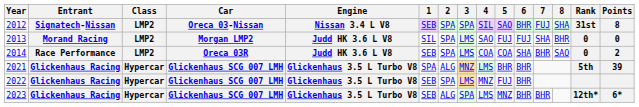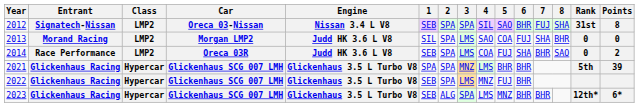 <table class="wikitable" style="text-align:center; font-size:90%">
 <tr>
 <th>Year</th>
 <th>Entrant</th>
 <th>Class</th>
 <th>Car</th>
 <th>Engine</th>
 <th>1</th>
 <th>2</th>
 <th>3</th>
 <th>4</th>
 <th>5</th>
 <th>6</th>
 <th>7</th>
 <th>8</th>
 <th>Rank</th>
 <th>Points</th>
 </tr>
 <tr>
 <td><a href='#'>2012</a></td>
 <th><a href='#'>Signatech</a>-<a href='#'>Nissan</a></th>
 <th>LMP2</th>
 <th><a href='#'>Oreca 03</a>-<a href='#'>Nissan</a></th>
 <th><a href='#'>Nissan</a> 3.4 L V8</th>
 <td style="background:#EFCFFF;"><a href='#'>SEB</a><br></td>
 <td style="background:#DFFFDF;"><a href='#'>SPA</a><br></td>
 <td style="background:#DFFFDF;"><a href='#'>SPA</a><br></td>
 <td style="background:#EFCFFF;"><a href='#'>SIL</a><br></td>
 <td style="background:#EFCFFF;"><a href='#'>SAO</a><br></td>
 <td style="background:#DFFFDF;"><a href='#'>BHR</a><br></td>
 <td style="background:#DFFFDF;"><a href='#'>FUJ</a><br></td>
 <td style="background:#DFFFDF;"><a href='#'>SHA</a><br></td>
 <th>31st</th>
 <th>8</th>
 </tr>
 <tr>
 <td><a href='#'>2013</a></td>
 <th><a href='#'>Morand Racing</a></th>
 <th>LMP2</th>
 <th><a href='#'>Morgan LMP2</a></th>
 <th><a href='#'>Judd</a> HK 3.6 L V8</th>
 <td><a href='#'>SIL</a></td>
 <td><a href='#'>SPA</a></td>
 <td style="background:#DFFFDF;"><a href='#'>LMS</a><br></td>
 <td><a href='#'>SAO</a></td>
-<td><a href='#'>FUJ</a></td>
+<td><a href='#'>COA</a></td>
 <td><a href='#'>FUJ</a></td>
 <td><a href='#'>SHA</a></td>
 <td><a href='#'>BHR</a></td>
 <th>0</th>
 <th>0</th>
 </tr>
 <tr>
 <td><a href='#'>2014</a></td>
 <th>Race Performance</th>
 <th>LMP2</th>
 <th><a href='#'>Oreca 03R</a></th>
 <th><a href='#'>Judd</a> HK 3.6 L V8</th>
 <td><a href='#'>SEB</a></td>
 <td><a href='#'>SPA</a></td>
 <td style="background:#DFFFDF;"><a href='#'>LMS</a><br></td>
 <td><a href='#'>COA</a></td>
-<td><a href='#'>COA</a></td>
+<td><a href='#'>FUJ</a></td>
 <td><a href='#'>SHA</a></td>
 <td><a href='#'>BHR</a></td>
 <td><a href='#'>SAO</a></td>
 <th>0</th>
 <th>2</th>
 </tr>
 <tr>
 <td><a href='#'>2021</a></td>
 <th><a href='#'>Glickenhaus Racing</a></th>
 <th>Hypercar</th>
 <th><a href='#'>Glickenhaus SCG 007 LMH</a></th>
 <th><a href='#'>Glickenhaus</a> 3.5 L Turbo V8</th>
 <td><a href='#'>SPA</a></td>
-<td><a href='#'>ALG</a></td>
+<td><a href='#'>SPA</a></td>
 <td style="background:#FFDF9F;"><a href='#'>MNZ</a><br></td>
 <td style="background:#DFFFDF;"><a href='#'>LMS</a><br></td>
 <td><a href='#'>BHR</a></td>
 <td><a href='#'>BHR</a></td>
 <td colspan=2></td>
 <th>5th</th>
 <th>39</th>
 </tr>
 <tr>
 <td><a href='#'>2022</a></td>
 <th><a href='#'>Glickenhaus Racing</a></th>
 <th>Hypercar</th>
 <th><a href='#'>Glickenhaus SCG 007 LMH</a></th>
 <th><a href='#'>Glickenhaus</a> 3.5 L Turbo V8</th>
 <td><a href='#'>SEB</a></td>
 <td><a href='#'>SPA</a></td>
 <td style="background:#FFDF9F;"><a href='#'>LMS</a><br></td>
 <td style="background:#;"><a href='#'>MNZ</a><br></td>
 <td style="background:#;"><a href='#'>FUJ</a><br></td>
 <td style="background:#;"><a href='#'>BHR</a><br></td>
 <td colspan=2></td>
 <th></th>
 <th></th>
 </tr>
 <tr>
 <td><a href='#'>2023</a></td>
 <th><a href='#'>Glickenhaus Racing</a></th>
 <th>Hypercar</th>
 <th><a href='#'>Glickenhaus SCG 007 LMH</a></th>
 <th><a href='#'>Glickenhaus</a> 3.5 L Turbo V8</th>
 <td style="background:#;"><a href='#'>SEB</a><br></td>
 <td style="background:#;"><a href='#'>ALG</a><br></td>
 <td style="background:#DFFFDF;"><a href='#'>SPA</a><br></td>
 <td style="background:#;"><a href='#'>LMS</a><br></td>
 <td style="background:#;"><a href='#'>MNZ</a><br></td>
 <td style="background:#;"><a href='#'>BHR</a><br></td>
 <td style="background:#;"><a href='#'>BHR</a><br></td>
 <td></td>
 <th>12th*</th>
 <th>6*</th>
 </tr>
 </table>
